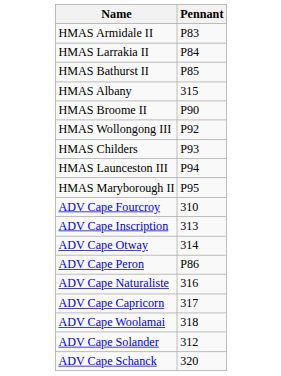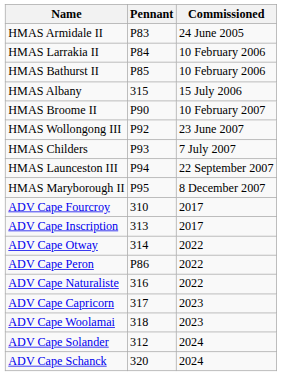 <table class="wikitable" style="margin: 1em auto;">
 <tr>
 <th>Name</th>
 <th>Pennant</th>
+<th>Commissioned</th>
 </tr>
 <tr>
 <td>HMAS Armidale II</td>
 <td>P83</td>
+<td>24 June 2005</td>
 </tr>
 <tr>
 <td>HMAS Larrakia II</td>
 <td>P84</td>
+<td>10 February 2006</td>
 </tr>
 <tr>
 <td>HMAS Bathurst II</td>
 <td>P85</td>
+<td>10 February 2006</td>
 </tr>
 <tr>
 <td>HMAS Albany</td>
 <td>315</td>
+<td>15 July 2006</td>
 </tr>
 <tr>
 <td>HMAS Broome II</td>
 <td>P90</td>
+<td>10 February 2007</td>
 </tr>
 <tr>
 <td>HMAS Wollongong III</td>
 <td>P92</td>
+<td>23 June 2007</td>
 </tr>
 <tr>
 <td>HMAS Childers</td>
 <td>P93</td>
+<td>7 July 2007</td>
 </tr>
 <tr>
 <td>HMAS Launceston III</td>
 <td>P94</td>
+<td>22 September 2007</td>
 </tr>
 <tr>
 <td>HMAS Maryborough II</td>
 <td>P95</td>
+<td>8 December 2007</td>
 </tr>
 <tr>
 <td><a href='#'>ADV Cape Fourcroy</a></td>
 <td>310</td>
+<td>2017</td>
 </tr>
 <tr>
 <td><a href='#'>ADV Cape Inscription</a></td>
 <td>313</td>
+<td>2017</td>
 </tr>
 <tr>
 <td><a href='#'>ADV Cape Otway</a></td>
 <td>314</td>
+<td>2022</td>
 </tr>
 <tr>
 <td><a href='#'>ADV Cape Peron</a></td>
 <td>P86</td>
+<td>2022</td>
 </tr>
 <tr>
 <td><a href='#'>ADV Cape Naturaliste</a></td>
 <td>316</td>
+<td>2022</td>
 </tr>
 <tr>
 <td><a href='#'>ADV Cape Capricorn</a></td>
 <td>317</td>
+<td>2023</td>
 </tr>
 <tr>
 <td><a href='#'>ADV Cape Woolamai</a></td>
 <td>318</td>
+<td>2023</td>
 </tr>
 <tr>
 <td><a href='#'>ADV Cape Solander</a></td>
 <td>312</td>
+<td>2024</td>
 </tr>
 <tr>
 <td><a href='#'>ADV Cape Schanck</a></td>
 <td>320</td>
+<td>2024</td>
 </tr>
 </table>
